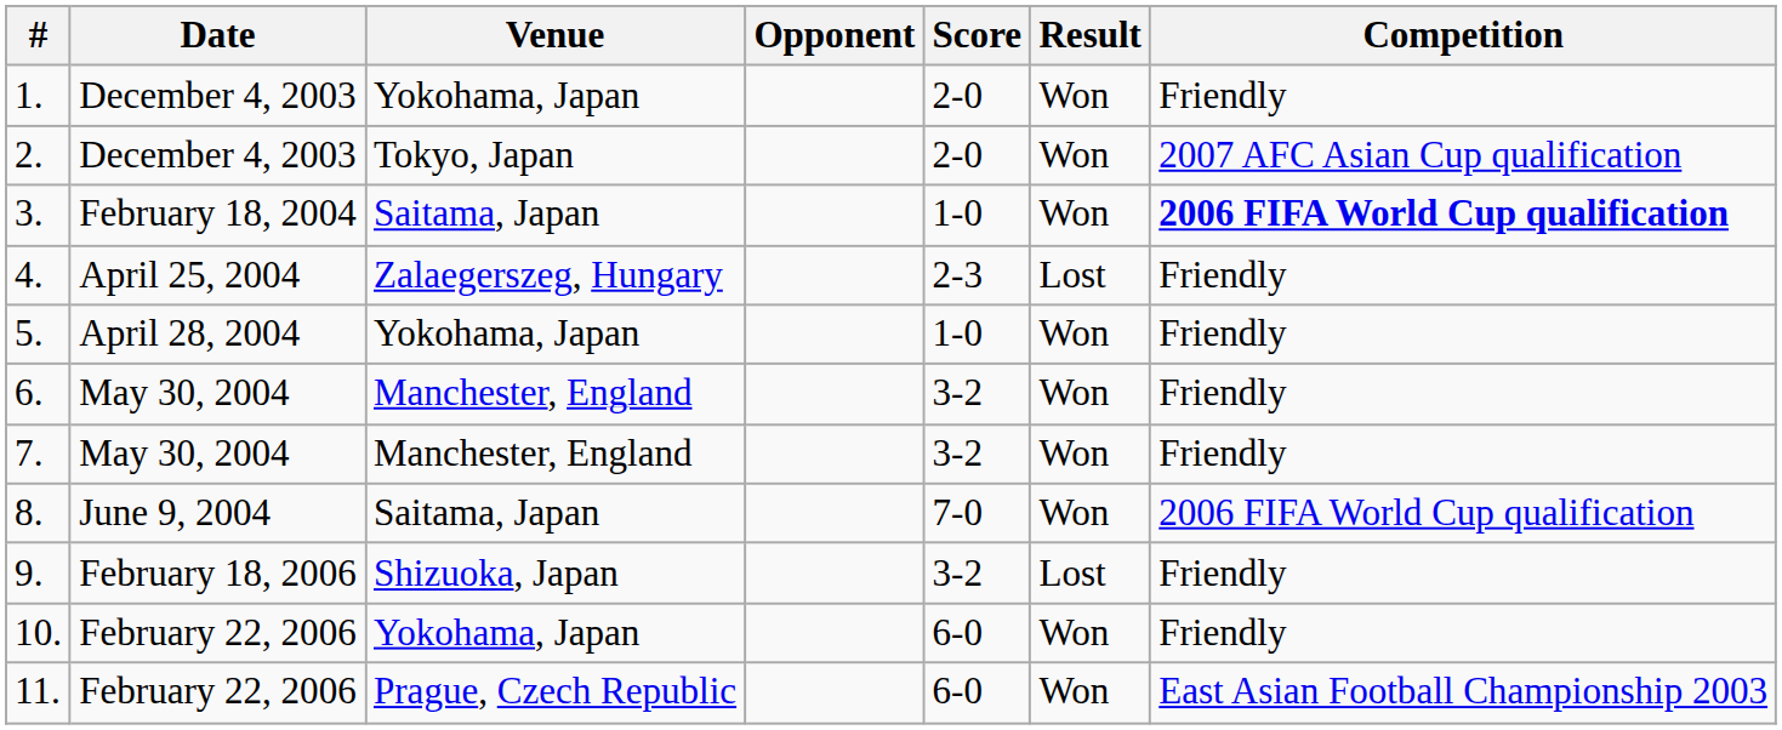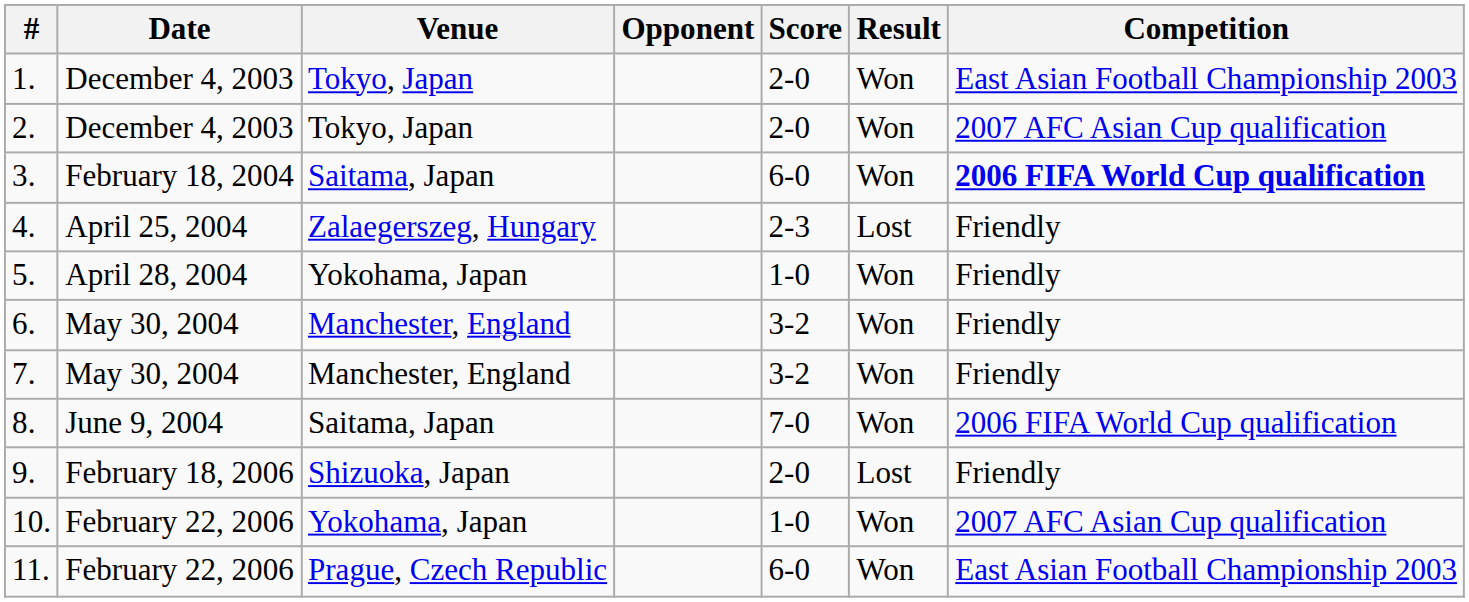 <table class="wikitable">
 <tr>
 <th>#</th>
 <th>Date</th>
 <th>Venue</th>
 <th>Opponent</th>
 <th>Score</th>
 <th>Result</th>
 <th>Competition</th>
 </tr>
 <tr>
 <td>1.</td>
 <td>December 4, 2003</td>
-<td>Yokohama, Japan</td>
+<td><a href='#'>Tokyo</a>, <a href='#'>Japan</a></td>
 <td></td>
 <td>2-0</td>
 <td>Won</td>
-<td>Friendly</td>
+<td><a href='#'>East Asian Football Championship 2003</a></td>
 </tr>
 <tr>
 <td>2.</td>
 <td>December 4, 2003</td>
 <td>Tokyo, Japan</td>
 <td></td>
 <td>2-0</td>
 <td>Won</td>
 <td><a href='#'>2007 AFC Asian Cup qualification</a></td>
 </tr>
 <tr>
 <td>3.</td>
 <td>February 18, 2004</td>
 <td><a href='#'>Saitama</a>, Japan</td>
 <td></td>
-<td>1-0</td>
+<td>6-0</td>
 <td>Won</td>
 <td><strong><a href='#'>2006 FIFA World Cup qualification</a></strong></td>
 </tr>
 <tr>
 <td>4.</td>
 <td>April 25, 2004</td>
 <td><a href='#'>Zalaegerszeg</a>, <a href='#'>Hungary</a></td>
 <td></td>
 <td>2-3</td>
 <td>Lost</td>
 <td>Friendly</td>
 </tr>
 <tr>
 <td>5.</td>
 <td>April 28, 2004</td>
 <td>Yokohama, Japan</td>
 <td></td>
 <td>1-0</td>
 <td>Won</td>
 <td>Friendly</td>
 </tr>
 <tr>
 <td>6.</td>
 <td>May 30, 2004</td>
 <td><a href='#'>Manchester</a>, <a href='#'>England</a></td>
 <td></td>
 <td>3-2</td>
 <td>Won</td>
 <td>Friendly</td>
 </tr>
 <tr>
 <td>7.</td>
 <td>May 30, 2004</td>
 <td>Manchester, England</td>
 <td></td>
 <td>3-2</td>
 <td>Won</td>
 <td>Friendly</td>
 </tr>
 <tr>
 <td>8.</td>
 <td>June 9, 2004</td>
 <td>Saitama, Japan</td>
 <td></td>
 <td>7-0</td>
 <td>Won</td>
 <td><a href='#'>2006 FIFA World Cup qualification</a></td>
 </tr>
 <tr>
 <td>9.</td>
 <td>February 18, 2006</td>
 <td><a href='#'>Shizuoka</a>, Japan</td>
 <td></td>
-<td>3-2</td>
+<td>2-0</td>
 <td>Lost</td>
 <td>Friendly</td>
 </tr>
 <tr>
 <td>10.</td>
 <td>February 22, 2006</td>
 <td><a href='#'>Yokohama</a>, Japan</td>
 <td></td>
-<td>6-0</td>
+<td>1-0</td>
 <td>Won</td>
-<td>Friendly</td>
+<td><a href='#'>2007 AFC Asian Cup qualification</a></td>
 </tr>
 <tr>
 <td>11.</td>
 <td>February 22, 2006</td>
 <td><a href='#'>Prague</a>, <a href='#'>Czech Republic</a></td>
 <td></td>
 <td>6-0</td>
 <td>Won</td>
 <td><a href='#'>East Asian Football Championship 2003</a></td>
 </tr>
 </table>
